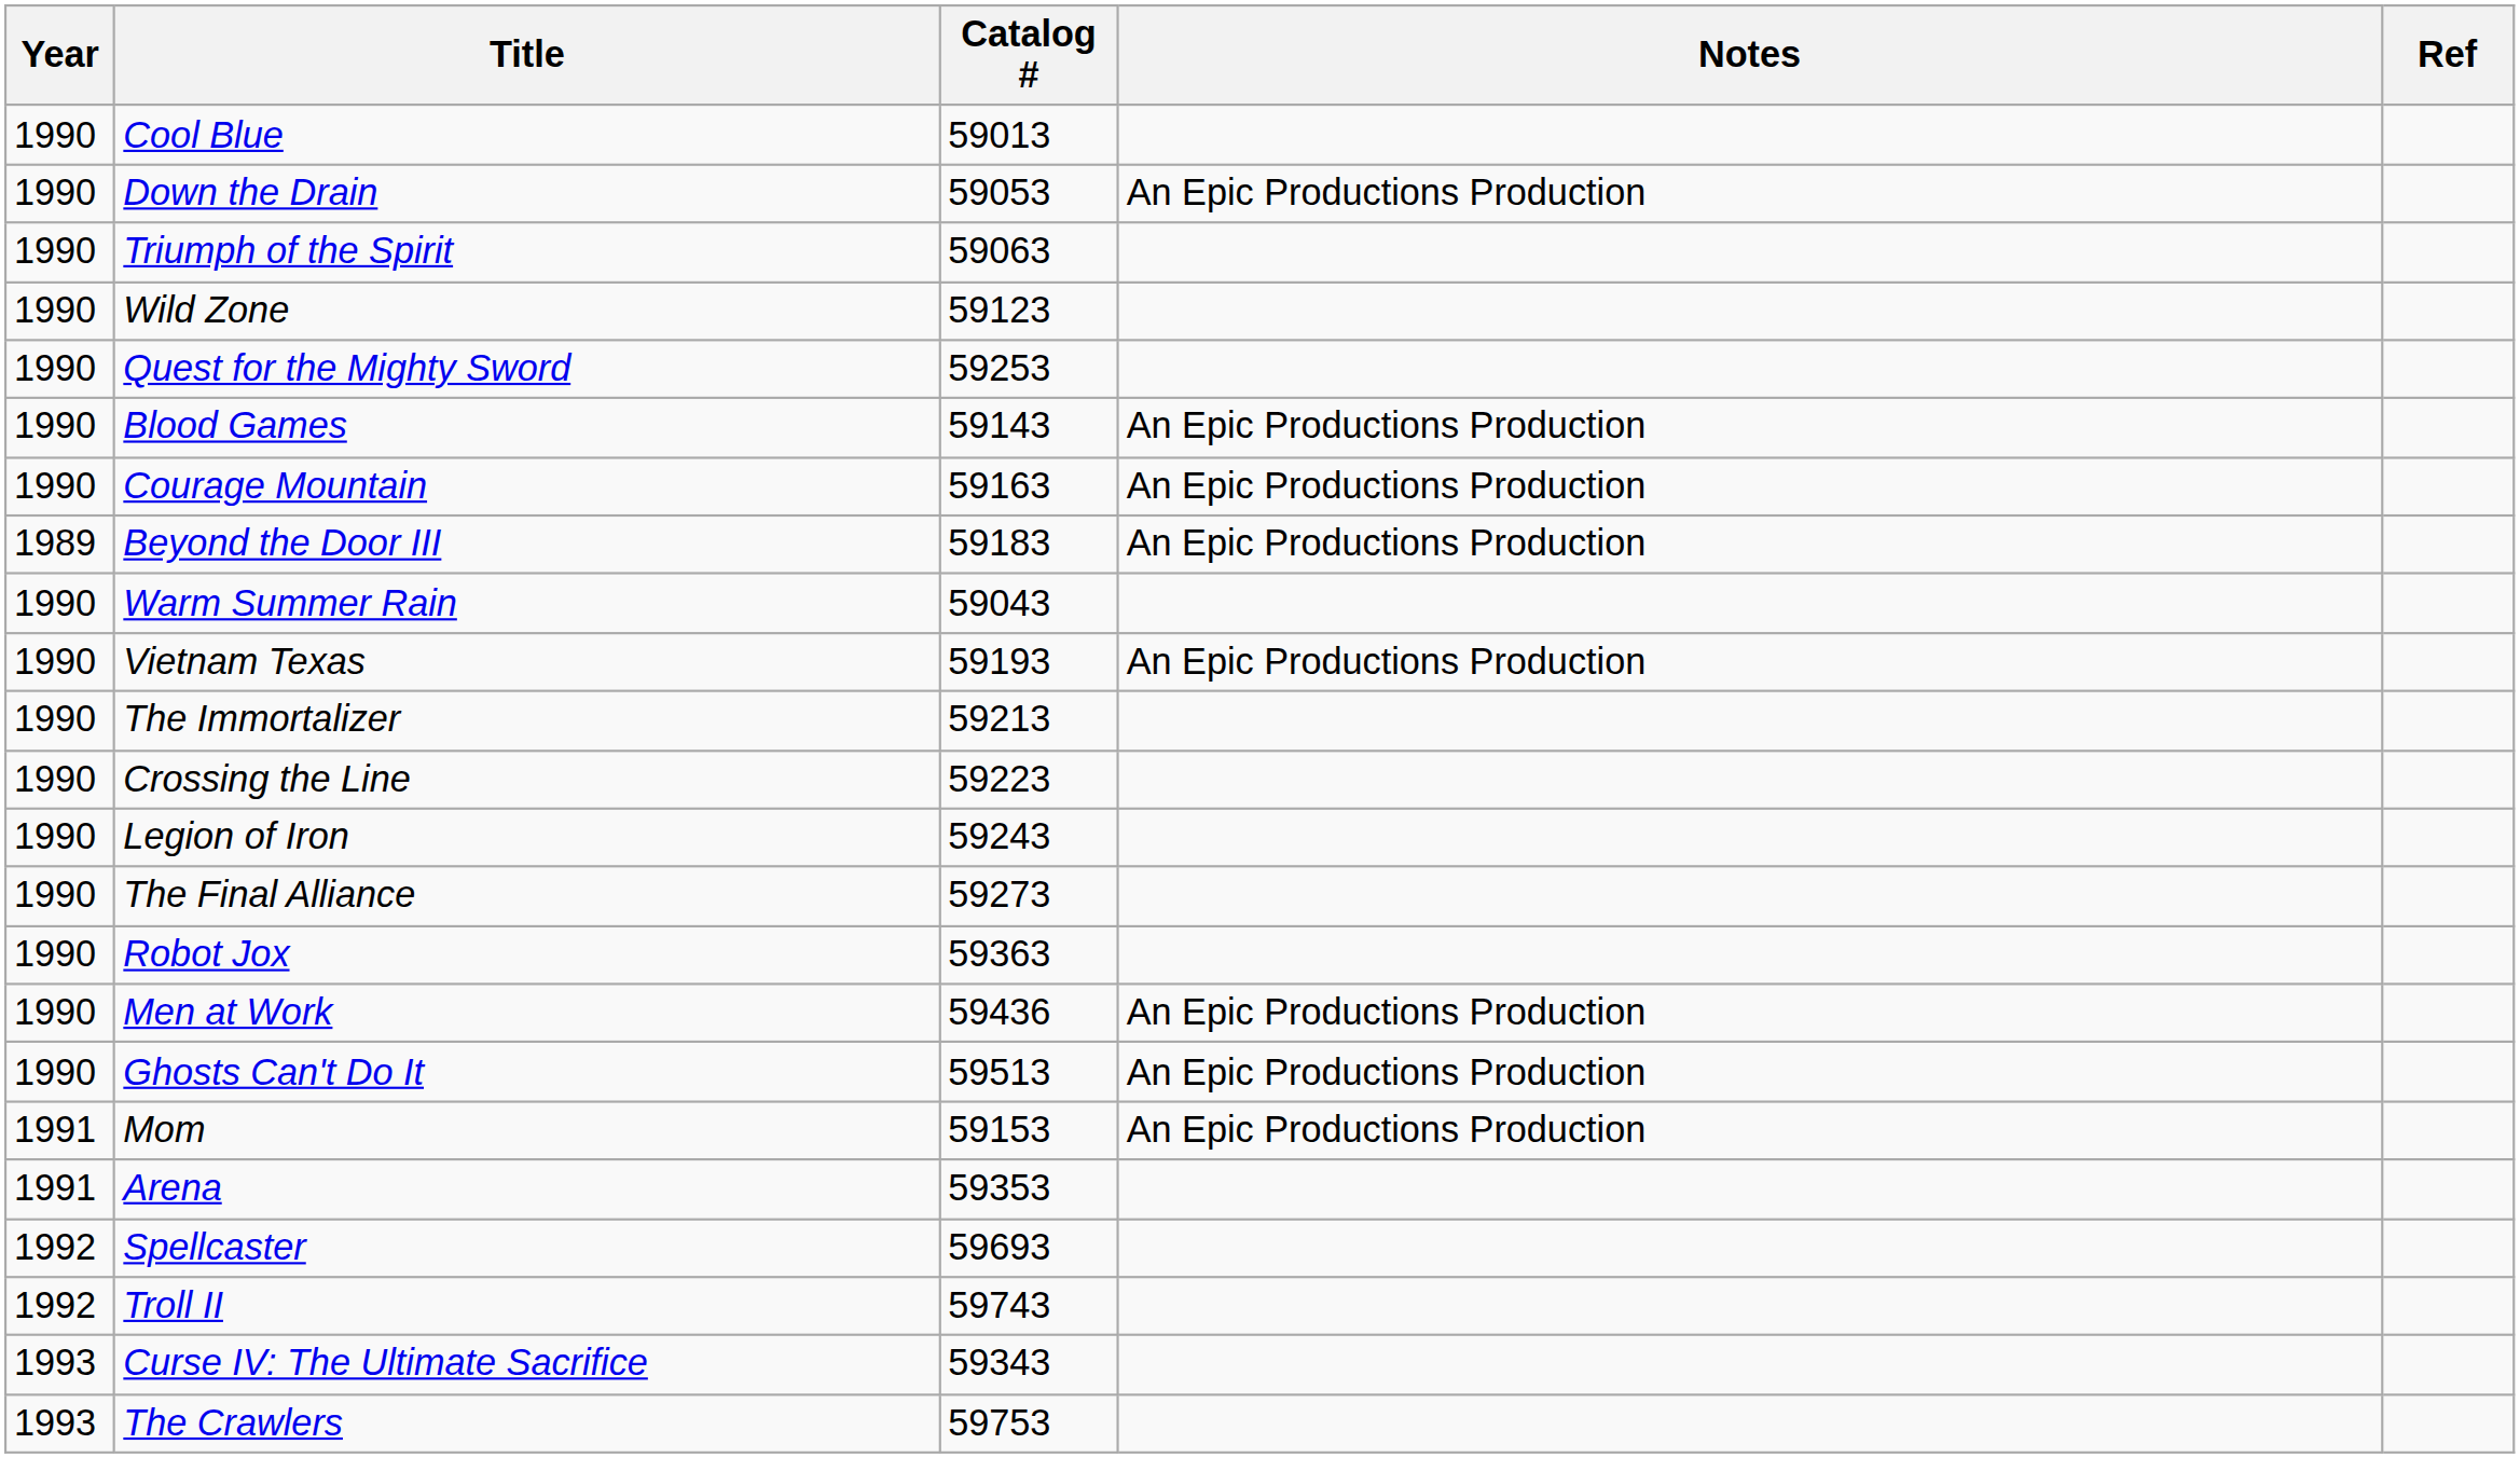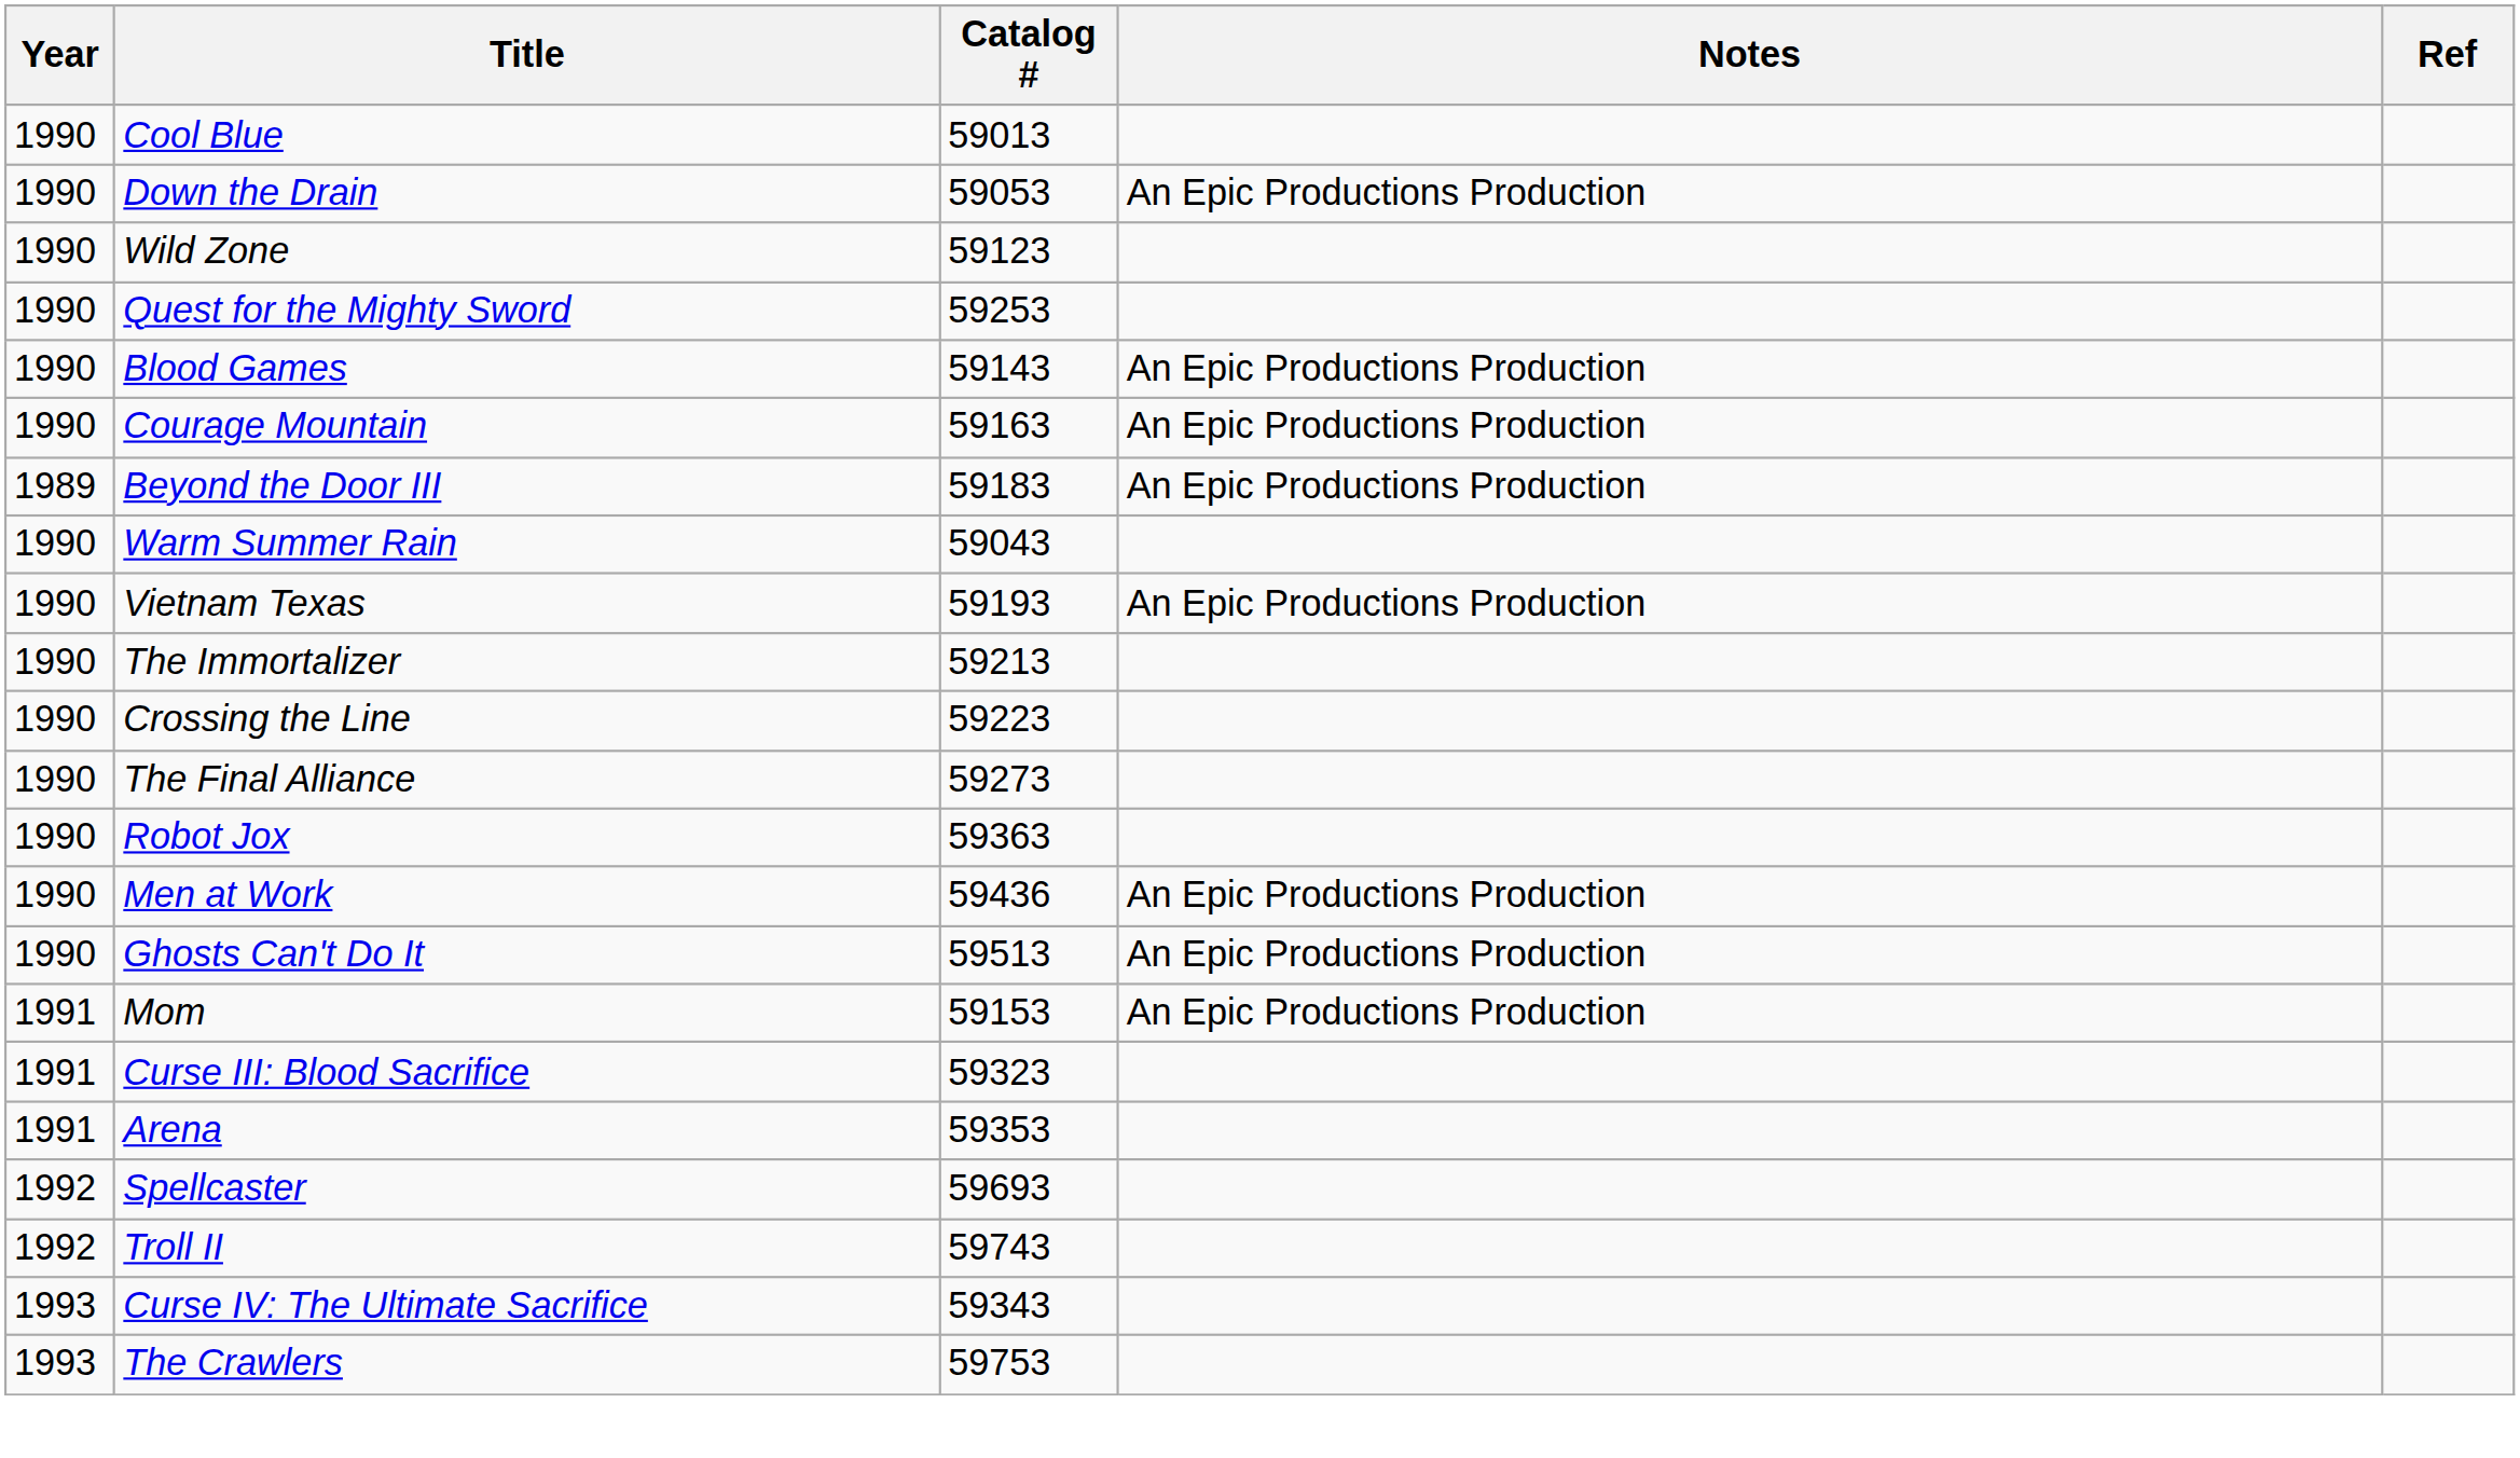 <table class="wikitable sortable">
 <tr>
 <th width="40">Year</th>
 <th width="350">Title</th>
 <th width="70">Catalog #</th>
 <th width="540">Notes</th>
 <th width="50" scope="Col" class="unsortable">Ref</th>
 </tr>
 <tr>
 <td>1990 </td>
 <td><em><a href='#'>Cool Blue</a></em></td>
 <td>59013</td>
 <td></td>
 <td></td>
 </tr>
 <tr>
 <td>1990 </td>
 <td><em><a href='#'>Down the Drain</a></em></td>
 <td>59053</td>
 <td>An Epic Productions Production</td>
-<td></td>
-</tr>
-<tr>
-<td>1990 </td>
-<td><em><a href='#'>Triumph of the Spirit</a></em></td>
-<td>59063</td>
-<td></td>
 <td></td>
 </tr>
 <tr>
 <td>1990 </td>
 <td><em>Wild Zone</em></td>
 <td>59123</td>
 <td></td>
 <td></td>
 </tr>
 <tr>
 <td>1990 </td>
 <td><em><a href='#'>Quest for the Mighty Sword</a></em></td>
 <td>59253</td>
 <td></td>
 <td></td>
 </tr>
 <tr>
 <td>1990 </td>
 <td><em><a href='#'>Blood Games</a></em></td>
 <td>59143</td>
 <td>An Epic Productions Production</td>
 <td></td>
 </tr>
 <tr>
 <td>1990 </td>
 <td><em><a href='#'>Courage Mountain</a></em></td>
 <td>59163</td>
 <td>An Epic Productions Production</td>
 <td></td>
 </tr>
 <tr>
 <td>1989 </td>
 <td><em><a href='#'>Beyond the Door III</a></em></td>
 <td>59183</td>
 <td>An Epic Productions Production</td>
 <td></td>
 </tr>
 <tr>
 <td>1990</td>
 <td> <em><a href='#'>Warm Summer Rain</a></em></td>
 <td>59043</td>
 <td></td>
 <td></td>
 </tr>
 <tr>
 <td>1990 </td>
 <td><em>Vietnam Texas</em></td>
 <td>59193</td>
 <td>An Epic Productions Production</td>
 <td></td>
 </tr>
 <tr>
 <td>1990 </td>
 <td><em>The Immortalizer</em></td>
 <td>59213</td>
 <td></td>
 <td></td>
 </tr>
 <tr>
 <td>1990 </td>
 <td><em>Crossing the Line</em></td>
 <td>59223</td>
 <td></td>
 <td></td>
 </tr>
 <tr>
 <td>1990 </td>
-<td><em>Legion of Iron</em></td>
-<td>59243</td>
-<td></td>
-<td></td>
-</tr>
-<tr>
-<td>1990 </td>
 <td><em>The Final Alliance</em></td>
 <td>59273</td>
 <td></td>
 <td></td>
 </tr>
 <tr>
 <td>1990 </td>
 <td><em><a href='#'>Robot Jox</a></em></td>
 <td>59363</td>
 <td></td>
 <td></td>
 </tr>
 <tr>
 <td>1990 </td>
 <td><em><a href='#'>Men at Work</a></em></td>
 <td>59436</td>
 <td>An Epic Productions Production</td>
 <td></td>
 </tr>
 <tr>
 <td>1990 </td>
 <td><em><a href='#'>Ghosts Can't Do It</a></em></td>
 <td>59513</td>
 <td>An Epic Productions Production</td>
 <td></td>
 </tr>
 <tr>
 <td>1991 </td>
 <td><em>Mom</em></td>
 <td>59153</td>
 <td>An Epic Productions Production</td>
+<td></td>
+</tr>
+<tr>
+<td>1991 </td>
+<td><em><a href='#'>Curse III: Blood Sacrifice</a></em></td>
+<td>59323</td>
+<td></td>
 <td></td>
 </tr>
 <tr>
 <td>1991 </td>
 <td><em><a href='#'>Arena</a></em></td>
 <td>59353</td>
 <td></td>
 <td></td>
 </tr>
 <tr>
 <td>1992 </td>
 <td><em><a href='#'>Spellcaster</a></em></td>
 <td>59693</td>
 <td></td>
 <td></td>
 </tr>
 <tr>
 <td>1992 </td>
 <td><em><a href='#'>Troll II</a></em></td>
 <td>59743</td>
 <td></td>
 <td></td>
 </tr>
 <tr>
 <td>1993 </td>
 <td><em><a href='#'>Curse IV: The Ultimate Sacrifice</a></em></td>
 <td>59343</td>
 <td></td>
 <td></td>
 </tr>
 <tr>
 <td>1993 </td>
 <td><em><a href='#'>The Crawlers</a></em></td>
 <td>59753</td>
 <td></td>
 <td></td>
 </tr>
 </table>
